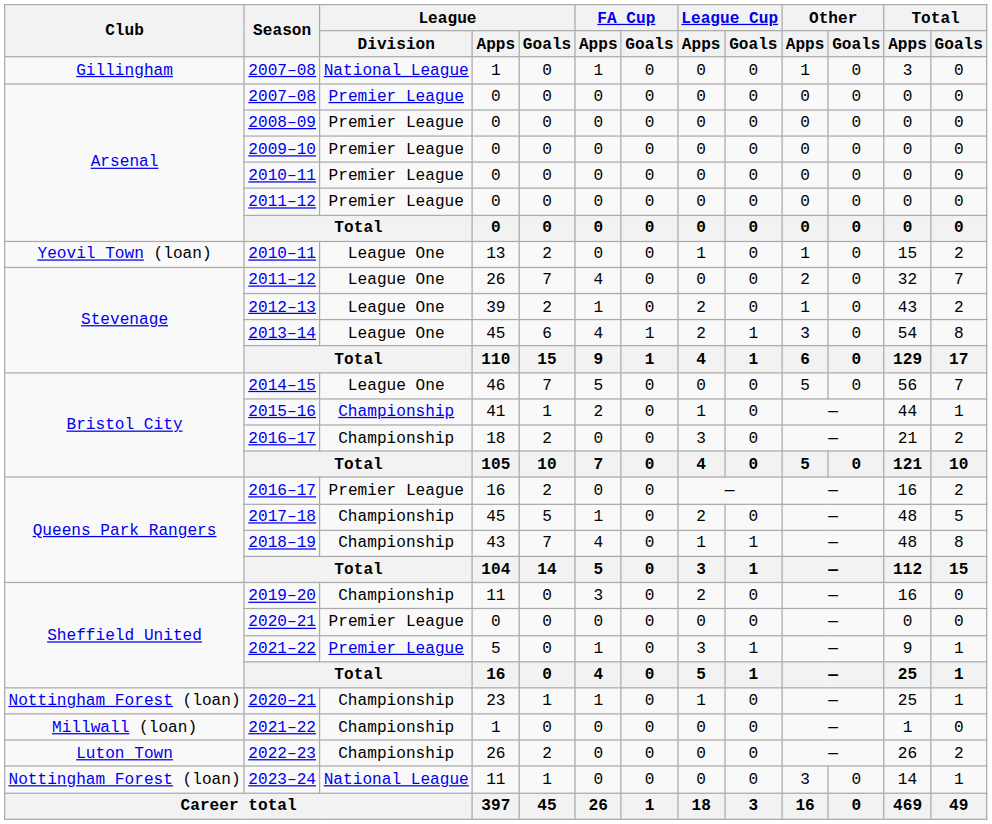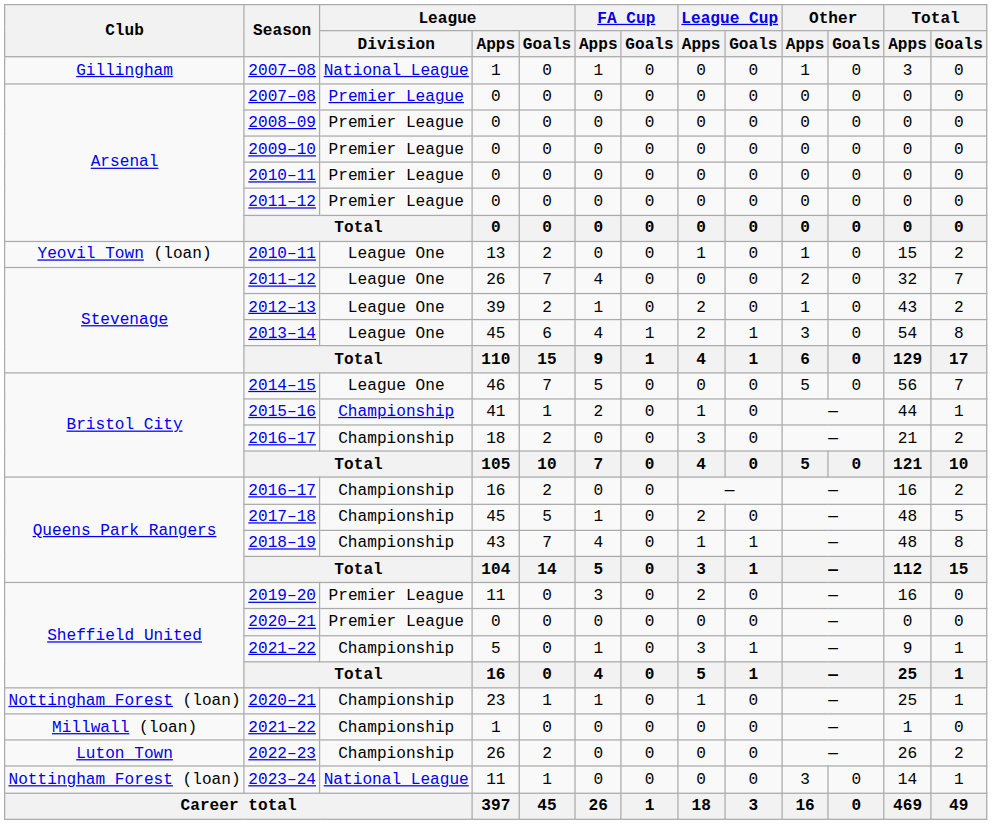 <table class=wikitable style="text-align: center">
 <tr>
 <th rowspan=2>Club</th>
 <th rowspan=2>Season</th>
 <th colspan=3>League</th>
 <th colspan=2><a href='#'>FA Cup</a></th>
 <th colspan=2><a href='#'>League Cup</a></th>
 <th colspan=2>Other</th>
 <th colspan=2>Total</th>
 </tr>
 <tr>
 <th>Division</th>
 <th>Apps</th>
 <th>Goals</th>
 <th>Apps</th>
 <th>Goals</th>
 <th>Apps</th>
 <th>Goals</th>
 <th>Apps</th>
 <th>Goals</th>
 <th>Apps</th>
 <th>Goals</th>
 </tr>
 <tr>
 <td><a href='#'>Gillingham</a></td>
 <td><a href='#'>2007–08</a></td>
 <td><a href='#'>National League</a></td>
 <td>1</td>
 <td>0</td>
 <td>1</td>
 <td>0</td>
 <td>0</td>
 <td>0</td>
 <td>1</td>
 <td>0</td>
 <td>3</td>
 <td>0</td>
 </tr>
 <tr>
 <td rowspan="6"><a href='#'>Arsenal</a></td>
 <td><a href='#'>2007–08</a></td>
 <td><a href='#'>Premier League</a></td>
 <td>0</td>
 <td>0</td>
 <td>0</td>
 <td>0</td>
 <td>0</td>
 <td>0</td>
 <td>0</td>
 <td>0</td>
 <td>0</td>
 <td>0</td>
 </tr>
 <tr>
 <td><a href='#'>2008–09</a></td>
 <td>Premier League</td>
 <td>0</td>
 <td>0</td>
 <td>0</td>
 <td>0</td>
 <td>0</td>
 <td>0</td>
 <td>0</td>
 <td>0</td>
 <td>0</td>
 <td>0</td>
 </tr>
 <tr>
 <td><a href='#'>2009–10</a></td>
 <td>Premier League</td>
 <td>0</td>
 <td>0</td>
 <td>0</td>
 <td>0</td>
 <td>0</td>
 <td>0</td>
 <td>0</td>
 <td>0</td>
 <td>0</td>
 <td>0</td>
 </tr>
 <tr>
 <td><a href='#'>2010–11</a></td>
 <td>Premier League</td>
 <td>0</td>
 <td>0</td>
 <td>0</td>
 <td>0</td>
 <td>0</td>
 <td>0</td>
 <td>0</td>
 <td>0</td>
 <td>0</td>
 <td>0</td>
 </tr>
 <tr>
 <td><a href='#'>2011–12</a></td>
 <td>Premier League</td>
 <td>0</td>
 <td>0</td>
 <td>0</td>
 <td>0</td>
 <td>0</td>
 <td>0</td>
 <td>0</td>
 <td>0</td>
 <td>0</td>
 <td>0</td>
 </tr>
 <tr>
 <th colspan="2">Total</th>
 <th>0</th>
 <th>0</th>
 <th>0</th>
 <th>0</th>
 <th>0</th>
 <th>0</th>
 <th>0</th>
 <th>0</th>
 <th>0</th>
 <th>0</th>
 </tr>
 <tr>
 <td><a href='#'>Yeovil Town</a> (loan)</td>
 <td><a href='#'>2010–11</a></td>
 <td>League One</td>
 <td>13</td>
 <td>2</td>
 <td>0</td>
 <td>0</td>
 <td>1</td>
 <td>0</td>
 <td>1</td>
 <td>0</td>
 <td>15</td>
 <td>2</td>
 </tr>
 <tr>
 <td rowspan="4"><a href='#'>Stevenage</a></td>
 <td><a href='#'>2011–12</a></td>
 <td>League One</td>
 <td>26</td>
 <td>7</td>
 <td>4</td>
 <td>0</td>
 <td>0</td>
 <td>0</td>
 <td>2</td>
 <td>0</td>
 <td>32</td>
 <td>7</td>
 </tr>
 <tr>
 <td><a href='#'>2012–13</a></td>
 <td>League One</td>
 <td>39</td>
 <td>2</td>
 <td>1</td>
 <td>0</td>
 <td>2</td>
 <td>0</td>
 <td>1</td>
 <td>0</td>
 <td>43</td>
 <td>2</td>
 </tr>
 <tr>
 <td><a href='#'>2013–14</a></td>
 <td>League One</td>
 <td>45</td>
 <td>6</td>
 <td>4</td>
 <td>1</td>
 <td>2</td>
 <td>1</td>
 <td>3</td>
 <td>0</td>
 <td>54</td>
 <td>8</td>
 </tr>
 <tr>
 <th colspan="2">Total</th>
 <th>110</th>
 <th>15</th>
 <th>9</th>
 <th>1</th>
 <th>4</th>
 <th>1</th>
 <th>6</th>
 <th>0</th>
 <th>129</th>
 <th>17</th>
 </tr>
 <tr>
 <td rowspan="4"><a href='#'>Bristol City</a></td>
 <td><a href='#'>2014–15</a></td>
 <td>League One</td>
 <td>46</td>
 <td>7</td>
 <td>5</td>
 <td>0</td>
 <td>0</td>
 <td>0</td>
 <td>5</td>
 <td>0</td>
 <td>56</td>
 <td>7</td>
 </tr>
 <tr>
 <td><a href='#'>2015–16</a></td>
 <td><a href='#'>Championship</a></td>
 <td>41</td>
 <td>1</td>
 <td>2</td>
 <td>0</td>
 <td>1</td>
 <td>0</td>
 <td colspan="2">—</td>
 <td>44</td>
 <td>1</td>
 </tr>
 <tr>
 <td><a href='#'>2016–17</a></td>
 <td>Championship</td>
 <td>18</td>
 <td>2</td>
 <td>0</td>
 <td>0</td>
 <td>3</td>
 <td>0</td>
 <td colspan="2">—</td>
 <td>21</td>
 <td>2</td>
 </tr>
 <tr>
 <th colspan="2">Total</th>
 <th>105</th>
 <th>10</th>
 <th>7</th>
 <th>0</th>
 <th>4</th>
 <th>0</th>
 <th>5</th>
 <th>0</th>
 <th>121</th>
 <th>10</th>
 </tr>
 <tr>
 <td rowspan="4"><a href='#'>Queens Park Rangers</a></td>
 <td><a href='#'>2016–17</a></td>
-<td>Premier League</td>
+<td>Championship</td>
 <td>16</td>
 <td>2</td>
 <td>0</td>
 <td>0</td>
 <td colspan="2">—</td>
 <td colspan="2">—</td>
 <td>16</td>
 <td>2</td>
 </tr>
 <tr>
 <td><a href='#'>2017–18</a></td>
 <td>Championship</td>
 <td>45</td>
 <td>5</td>
 <td>1</td>
 <td>0</td>
 <td>2</td>
 <td>0</td>
 <td colspan="2">—</td>
 <td>48</td>
 <td>5</td>
 </tr>
 <tr>
 <td><a href='#'>2018–19</a></td>
 <td>Championship</td>
 <td>43</td>
 <td>7</td>
 <td>4</td>
 <td>0</td>
 <td>1</td>
 <td>1</td>
 <td colspan="2">—</td>
 <td>48</td>
 <td>8</td>
 </tr>
 <tr>
 <th colspan="2"><strong>Total</strong></th>
 <th>104</th>
 <th>14</th>
 <th>5</th>
 <th>0</th>
 <th>3</th>
 <th>1</th>
 <th colspan="2">—</th>
 <th>112</th>
 <th>15</th>
 </tr>
 <tr>
 <td rowspan="4"><a href='#'>Sheffield United</a></td>
 <td><a href='#'>2019–20</a></td>
-<td>Championship</td>
+<td>Premier League</td>
 <td>11</td>
 <td>0</td>
 <td>3</td>
 <td>0</td>
 <td>2</td>
 <td>0</td>
 <td colspan="2">—</td>
 <td>16</td>
 <td>0</td>
 </tr>
 <tr>
 <td><a href='#'>2020–21</a></td>
 <td>Premier League</td>
 <td>0</td>
 <td>0</td>
 <td>0</td>
 <td>0</td>
 <td>0</td>
 <td>0</td>
 <td colspan="2">—</td>
 <td>0</td>
 <td>0</td>
 </tr>
 <tr>
 <td><a href='#'>2021–22</a></td>
-<td><a href='#'>Premier League</a></td>
+<td>Championship</td>
 <td>5</td>
 <td>0</td>
 <td>1</td>
 <td>0</td>
 <td>3</td>
 <td>1</td>
 <td colspan="2">—</td>
 <td>9</td>
 <td>1</td>
 </tr>
 <tr>
 <th colspan="2"><strong>Total</strong></th>
 <th>16</th>
 <th>0</th>
 <th>4</th>
 <th>0</th>
 <th>5</th>
 <th>1</th>
 <th colspan="2">—</th>
 <th>25</th>
 <th>1</th>
 </tr>
 <tr>
 <td><a href='#'>Nottingham Forest</a> (loan)</td>
 <td><a href='#'>2020–21</a></td>
 <td>Championship</td>
 <td>23</td>
 <td>1</td>
 <td>1</td>
 <td>0</td>
 <td>1</td>
 <td>0</td>
 <td colspan="2">—</td>
 <td>25</td>
 <td>1</td>
 </tr>
 <tr>
 <td><a href='#'>Millwall</a> (loan)</td>
 <td><a href='#'>2021–22</a></td>
 <td>Championship</td>
 <td>1</td>
 <td>0</td>
 <td>0</td>
 <td>0</td>
 <td>0</td>
 <td>0</td>
 <td colspan="2">—</td>
 <td>1</td>
 <td>0</td>
 </tr>
 <tr>
 <td rowspan="1"><a href='#'>Luton Town</a></td>
 <td><a href='#'>2022–23</a></td>
 <td>Championship</td>
 <td>26</td>
 <td>2</td>
 <td>0</td>
 <td>0</td>
 <td>0</td>
 <td>0</td>
 <td colspan="2">—</td>
 <td>26</td>
 <td>2</td>
 </tr>
 <tr>
 <td><a href='#'>Nottingham Forest</a> (loan)</td>
 <td><a href='#'>2023–24</a></td>
 <td><a href='#'>National League</a></td>
 <td>11</td>
 <td>1</td>
 <td>0</td>
 <td>0</td>
 <td>0</td>
 <td>0</td>
 <td>3</td>
 <td>0</td>
 <td>14</td>
 <td>1</td>
 </tr>
 <tr>
 <th colspan="3">Career total</th>
 <th>397</th>
 <th>45</th>
 <th>26</th>
 <th>1</th>
 <th>18</th>
 <th>3</th>
 <th>16</th>
 <th>0</th>
 <th>469</th>
 <th>49</th>
 </tr>
 </table>
